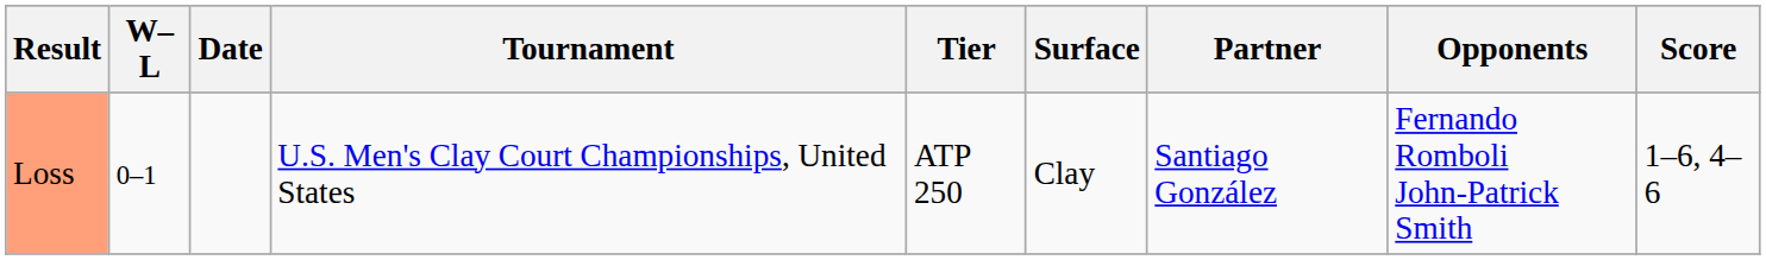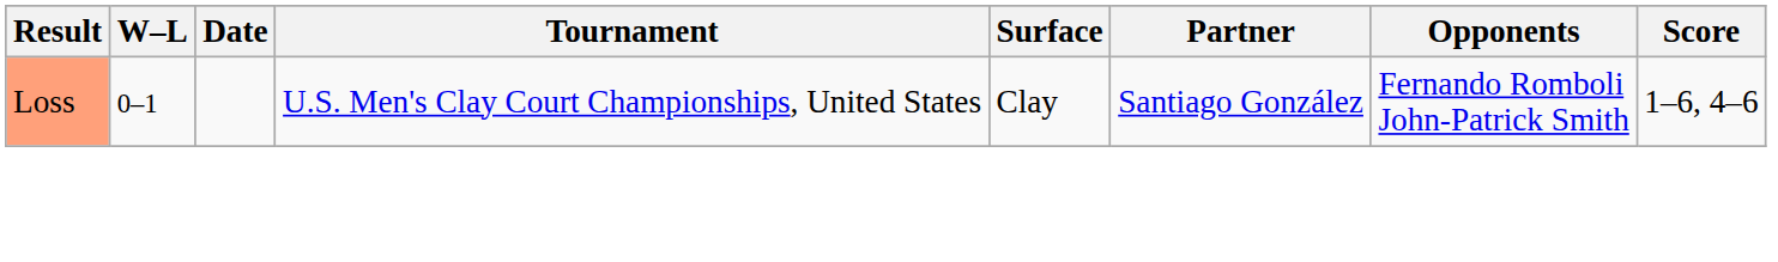 <table class="wikitable">
 <tr>
 <th>Result</th>
 <th class="unsortable">W–L</th>
 <th>Date</th>
 <th>Tournament</th>
-<th>Tier</th>
 <th>Surface</th>
 <th>Partner</th>
 <th>Opponents</th>
 <th class="unsortable">Score</th>
 </tr>
 <tr>
 <td bgcolor=ffa07a>Loss</td>
 <td><small>0–1</small></td>
 <td><a href='#'></a></td>
 <td><a href='#'>U.S. Men's Clay Court Championships</a>, United States</td>
-<td>ATP 250</td>
 <td>Clay</td>
 <td> <a href='#'>Santiago González</a></td>
 <td> <a href='#'>Fernando Romboli</a><br> <a href='#'>John-Patrick Smith</a></td>
 <td>1–6, 4–6</td>
 </tr>
 </table>
